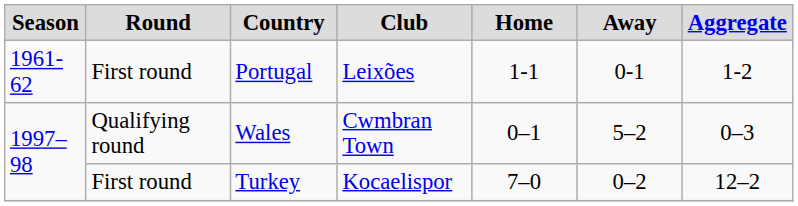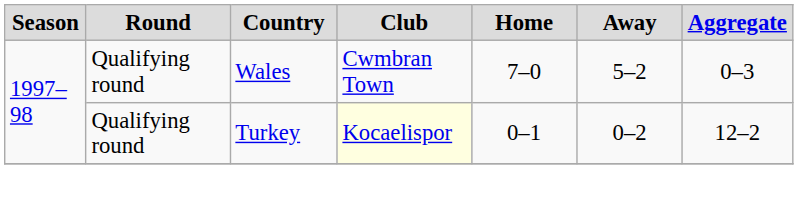 <table class="wikitable" style="text-align: center;">
 <tr>
 <th width="50" style="background:#DCDCDC">Season</th>
 <th width="94" style="background:#DCDCDC">Round</th>
 <th width="68" style="background:#DCDCDC">Country</th>
 <th width="87" style="background:#DCDCDC">Club</th>
 <th width="67" style="background:#DCDCDC">Home</th>
 <th width="67" style="background:#DCDCDC">Away</th>
 <th width="67" style="background:#DCDCDC"><a href='#'>Aggregate</a></th>
 </tr>
 <tr>
-<td rowspan=1 align=left><a href='#'>1961-62</a></td>
-<td align=left>First round</td>
-<td align=left> <a href='#'>Portugal</a></td>
-<td align=left><a href='#'>Leixões</a></td>
-<td>1-1</td>
-<td>0-1</td>
-<td>1-2</td>
-</tr>
-<tr>
 <td rowspan=2 align=left><a href='#'>1997–98</a></td>
 <td align=left>Qualifying round</td>
 <td align=left> <a href='#'>Wales</a></td>
 <td align=left><a href='#'>Cwmbran Town</a></td>
-<td>0–1</td>
+<td>7–0</td>
 <td>5–2</td>
 <td>0–3</td>
 </tr>
 <tr>
-<td align=left>First round</td>
+<td align=left>Qualifying round</td>
 <td align=left> <a href='#'>Turkey</a></td>
-<td align=left><a href='#'>Kocaelispor</a></td>
-<td>7–0</td>
+<td align=left style="background: lightyellow;"><a href='#'>Kocaelispor</a></td>
+<td>0–1</td>
 <td>0–2</td>
 <td>12–2</td>
 </tr>
 <tr>
 </tr>
 </table>
